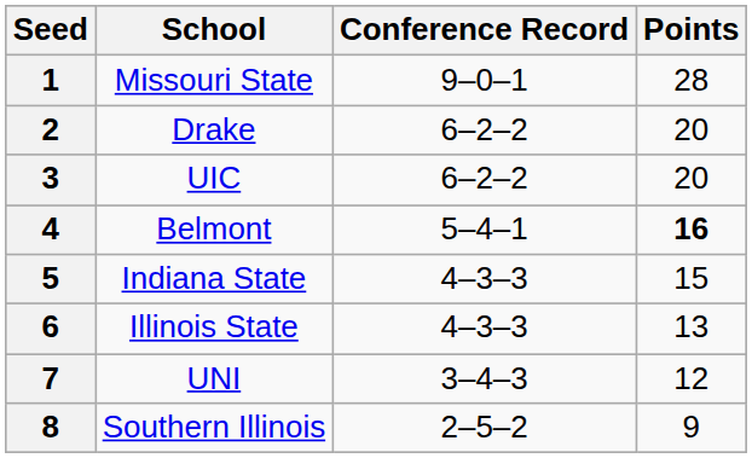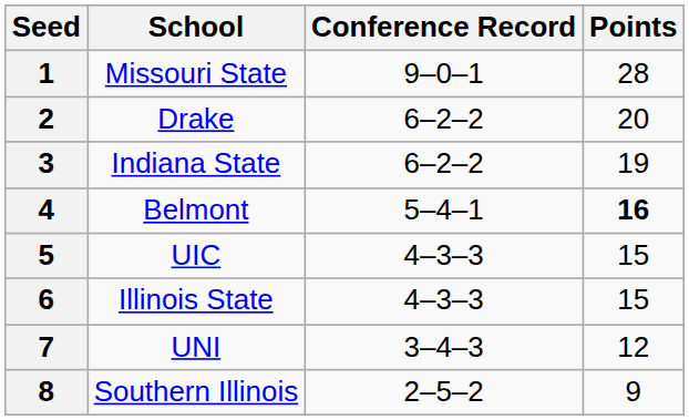 <table class="wikitable" style="text-align:center">
 <tr>
 <th>Seed</th>
 <th>School</th>
 <th>Conference Record</th>
 <th>Points</th>
 </tr>
 <tr>
 <th>1</th>
 <td><a href='#'>Missouri State</a></td>
 <td>9–0–1</td>
 <td>28</td>
 </tr>
 <tr>
 <th>2</th>
 <td><a href='#'>Drake</a></td>
 <td>6–2–2</td>
 <td>20</td>
 </tr>
 <tr>
 <th>3</th>
-<td><a href='#'>UIC</a></td>
+<td><a href='#'>Indiana State</a></td>
 <td>6–2–2</td>
-<td>20</td>
+<td>19</td>
 </tr>
 <tr>
 <th>4</th>
 <td><a href='#'>Belmont</a></td>
 <td>5–4–1</td>
 <td><strong>16</strong></td>
 </tr>
 <tr>
 <th>5</th>
-<td><a href='#'>Indiana State</a></td>
+<td><a href='#'>UIC</a></td>
 <td>4–3–3</td>
 <td>15</td>
 </tr>
 <tr>
 <th>6</th>
 <td><a href='#'>Illinois State</a></td>
 <td>4–3–3</td>
-<td>13</td>
+<td>15</td>
 </tr>
 <tr>
 <th>7</th>
 <td><a href='#'>UNI</a></td>
 <td>3–4–3</td>
 <td>12</td>
 </tr>
 <tr>
 <th>8</th>
 <td><a href='#'>Southern Illinois</a></td>
 <td>2–5–2</td>
 <td>9</td>
 </tr>
 </table>
